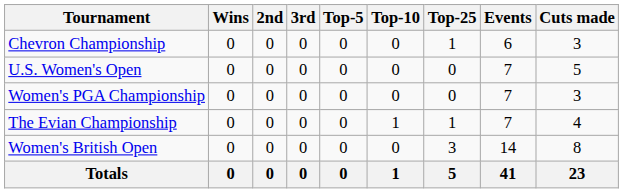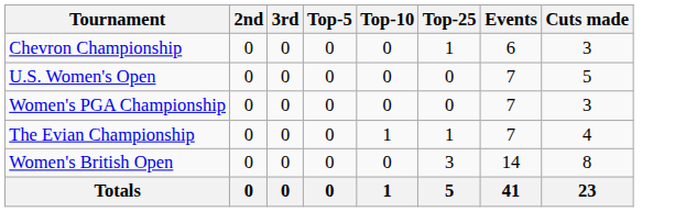 <table class=wikitable style=text-align:center>
 <tr>
 <th>Tournament</th>
-<th>Wins</th>
 <th>2nd</th>
 <th>3rd</th>
 <th>Top-5</th>
 <th>Top-10</th>
 <th>Top-25</th>
 <th>Events</th>
 <th>Cuts made</th>
 </tr>
 <tr>
 <td align=left><a href='#'>Chevron Championship</a></td>
-<td>0</td>
 <td>0</td>
 <td>0</td>
 <td>0</td>
 <td>0</td>
 <td>1</td>
 <td>6</td>
 <td>3</td>
 </tr>
 <tr>
 <td align=left><a href='#'>U.S. Women's Open</a></td>
 <td>0</td>
 <td>0</td>
 <td>0</td>
 <td>0</td>
 <td>0</td>
-<td>0</td>
 <td>7</td>
 <td>5</td>
 </tr>
 <tr>
 <td align=left><a href='#'>Women's PGA Championship</a></td>
 <td>0</td>
 <td>0</td>
 <td>0</td>
 <td>0</td>
 <td>0</td>
-<td>0</td>
 <td>7</td>
 <td>3</td>
 </tr>
 <tr>
 <td align=left><a href='#'>The Evian Championship</a></td>
-<td>0</td>
 <td>0</td>
 <td>0</td>
 <td>0</td>
 <td>1</td>
 <td>1</td>
 <td>7</td>
 <td>4</td>
 </tr>
 <tr>
 <td align=left><a href='#'>Women's British Open</a></td>
 <td>0</td>
 <td>0</td>
 <td>0</td>
 <td>0</td>
-<td>0</td>
 <td>3</td>
 <td>14</td>
 <td>8</td>
 </tr>
 <tr>
 <th>Totals</th>
 <th>0</th>
 <th>0</th>
 <th>0</th>
-<th>0</th>
 <th>1</th>
 <th>5</th>
 <th>41</th>
 <th>23</th>
 </tr>
 </table>
